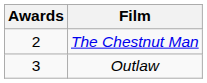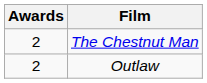 <table class="wikitable plainrowheaders" rowspan=2 style="text-align: center;" border="2" background: #f6e39c;>
 <tr>
 <th scope="col" style="width:55px;">Awards</th>
 <th scope="col" style="text-align:center;">Film</th>
 </tr>
 <tr>
 <td>2</td>
 <td><em><a href='#'>The Chestnut Man</a></em></td>
 </tr>
 <tr>
-<td>3</td>
+<td>2</td>
 <td><em>Outlaw</em></td>
 </tr>
 </table>
